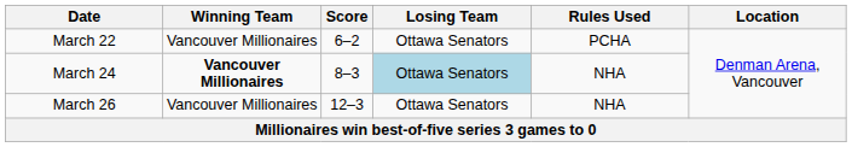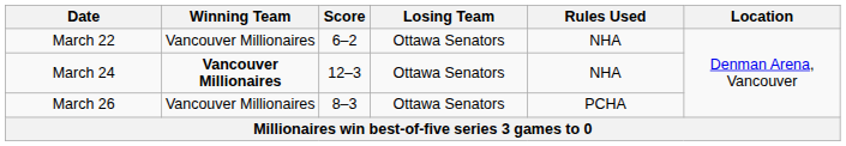 <table class="wikitable" style="text-align:center;">
 <tr>
 <th style="width:10em">Date</th>
 <th style="width:10em">Winning Team</th>
 <th style="width:3em">Score</th>
 <th style="width:10em">Losing Team</th>
 <th style="width:10em">Rules Used</th>
 <th style="width:10em">Location</th>
 </tr>
 <tr>
 <td>March 22</td>
 <td>Vancouver Millionaires</td>
 <td>6–2</td>
 <td>Ottawa Senators</td>
-<td>PCHA</td>
+<td>NHA</td>
 <td rowspan="3"><a href='#'>Denman Arena</a>, Vancouver</td>
 </tr>
 <tr>
 <td>March 24</td>
 <td><strong>Vancouver Millionaires</strong></td>
-<td>8–3</td>
-<td style="background: lightblue;">Ottawa Senators</td>
+<td>12–3</td>
+<td>Ottawa Senators</td>
 <td>NHA</td>
 </tr>
 <tr>
 <td>March 26</td>
 <td>Vancouver Millionaires</td>
-<td>12–3</td>
+<td>8–3</td>
 <td>Ottawa Senators</td>
-<td>NHA</td>
+<td>PCHA</td>
 </tr>
 <tr>
 <th colspan="7" style="text-align:center;">Millionaires win best-of-five series 3 games to 0</th>
 </tr>
 </table>
